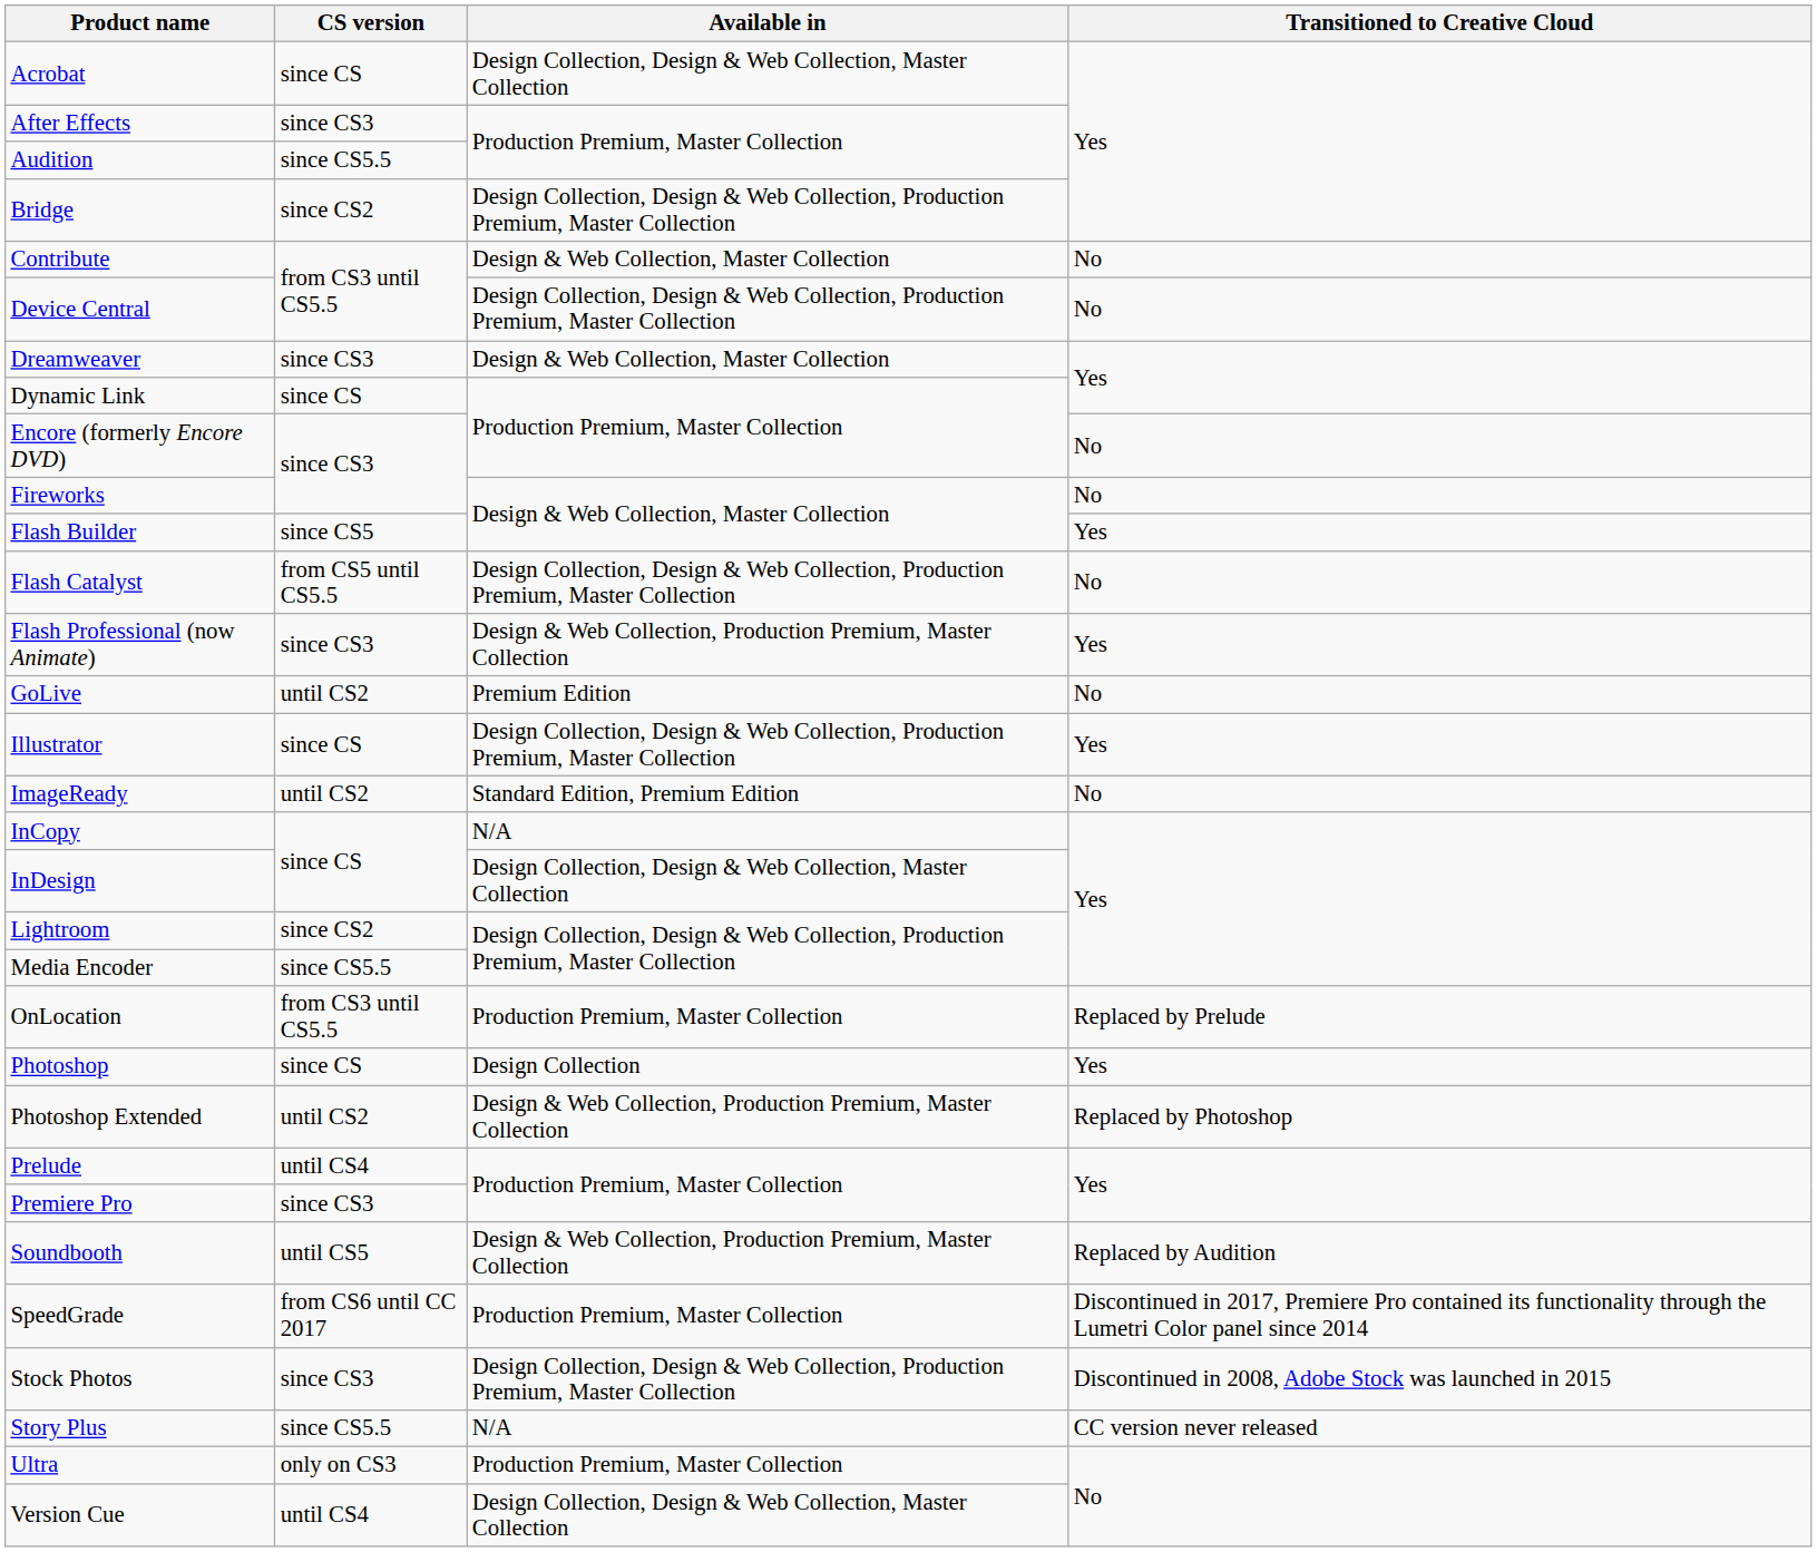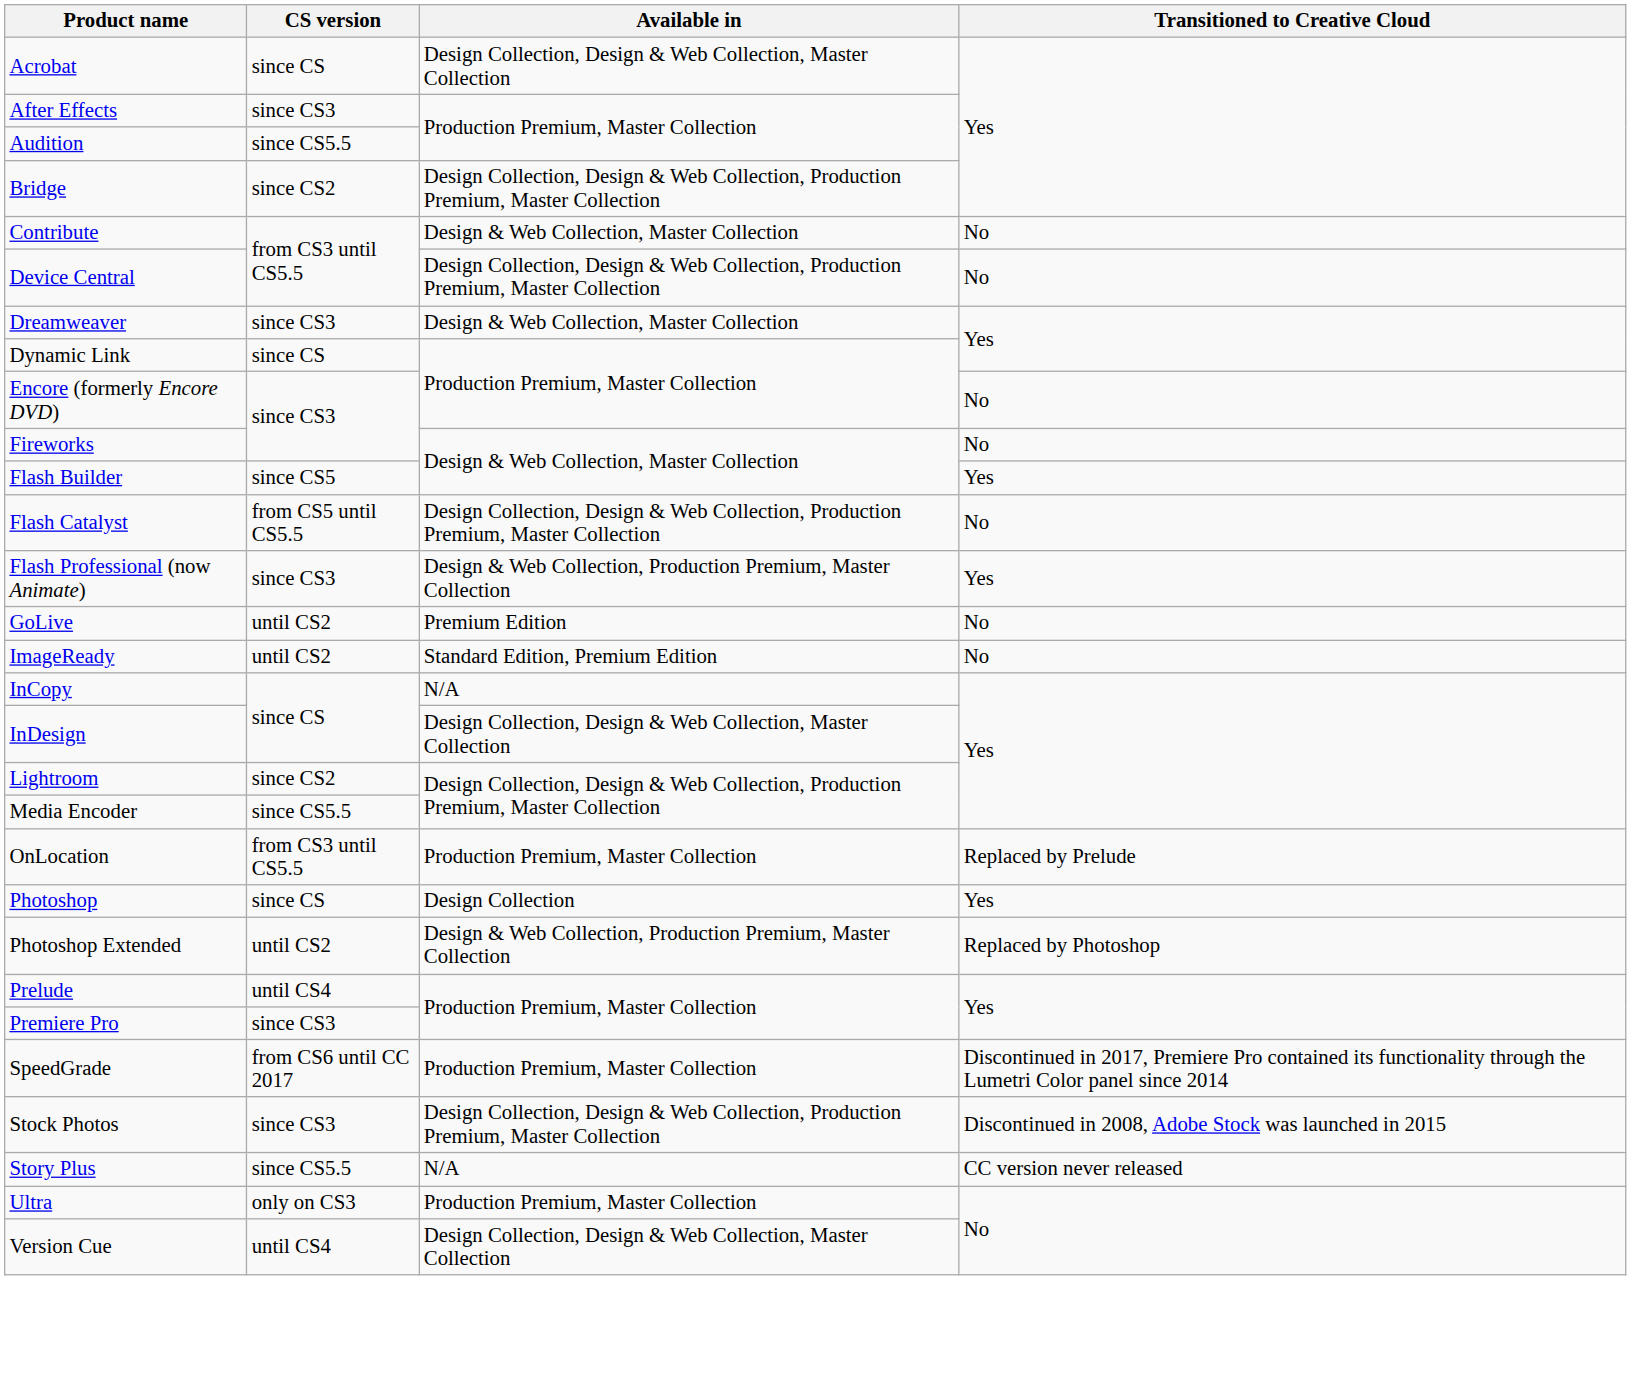 <table class="wikitable" style="text-align:left">
 <tr>
 <th>Product name</th>
 <th>CS version</th>
 <th>Available in</th>
 <th>Transitioned to Creative Cloud</th>
 </tr>
 <tr>
 <td><a href='#'>Acrobat</a></td>
 <td>since CS</td>
 <td>Design Collection, Design & Web Collection, Master Collection</td>
 <td rowspan="4">Yes</td>
 </tr>
 <tr>
 <td><a href='#'>After Effects</a></td>
 <td>since CS3</td>
 <td rowspan="2">Production Premium, Master Collection</td>
 </tr>
 <tr>
 <td><a href='#'>Audition</a></td>
 <td>since CS5.5</td>
 </tr>
 <tr>
 <td><a href='#'>Bridge</a></td>
 <td>since CS2</td>
 <td>Design Collection, Design & Web Collection, Production Premium, Master Collection</td>
 </tr>
 <tr>
 <td><a href='#'>Contribute</a></td>
 <td rowspan="2">from CS3 until CS5.5</td>
 <td>Design & Web Collection, Master Collection</td>
 <td>No</td>
 </tr>
 <tr>
 <td><a href='#'>Device Central</a></td>
 <td>Design Collection, Design & Web Collection, Production Premium, Master Collection</td>
 <td>No</td>
 </tr>
 <tr>
 <td><a href='#'>Dreamweaver</a></td>
 <td>since CS3</td>
 <td>Design & Web Collection, Master Collection</td>
 <td rowspan="2">Yes</td>
 </tr>
 <tr>
 <td>Dynamic Link</td>
 <td>since CS</td>
 <td rowspan="2">Production Premium, Master Collection</td>
 </tr>
 <tr>
 <td><a href='#'>Encore</a> (formerly <em>Encore DVD</em>)</td>
 <td rowspan="2">since CS3</td>
 <td>No</td>
 </tr>
 <tr>
 <td><a href='#'>Fireworks</a></td>
 <td rowspan="2">Design & Web Collection, Master Collection</td>
 <td>No</td>
 </tr>
 <tr>
 <td><a href='#'>Flash Builder</a></td>
 <td>since CS5</td>
 <td>Yes</td>
 </tr>
 <tr>
 <td><a href='#'>Flash Catalyst</a></td>
 <td>from CS5 until CS5.5</td>
 <td>Design Collection, Design & Web Collection, Production Premium, Master Collection</td>
 <td>No</td>
 </tr>
 <tr>
 <td><a href='#'>Flash Professional</a> (now <em>Animate</em>)</td>
 <td>since CS3</td>
 <td>Design & Web Collection, Production Premium, Master Collection</td>
 <td>Yes</td>
 </tr>
 <tr>
 <td><a href='#'>GoLive</a></td>
 <td>until CS2</td>
 <td>Premium Edition</td>
 <td>No</td>
 </tr>
 <tr>
-<td><a href='#'>Illustrator</a></td>
-<td>since CS</td>
-<td>Design Collection, Design & Web Collection, Production Premium, Master Collection</td>
-<td>Yes</td>
-</tr>
-<tr>
 <td><a href='#'>ImageReady</a></td>
 <td>until CS2</td>
 <td>Standard Edition, Premium Edition</td>
 <td>No</td>
 </tr>
 <tr>
 <td><a href='#'>InCopy</a></td>
 <td rowspan="2">since CS</td>
 <td>N/A</td>
 <td rowspan="4">Yes</td>
 </tr>
 <tr>
 <td><a href='#'>InDesign</a></td>
 <td>Design Collection, Design & Web Collection, Master Collection</td>
 </tr>
 <tr>
 <td><a href='#'>Lightroom</a></td>
 <td>since CS2</td>
 <td rowspan="2">Design Collection, Design & Web Collection, Production Premium, Master Collection</td>
 </tr>
 <tr>
 <td>Media Encoder</td>
 <td>since CS5.5</td>
 </tr>
 <tr>
 <td>OnLocation</td>
 <td>from CS3 until CS5.5</td>
 <td>Production Premium, Master Collection</td>
 <td>Replaced by Prelude</td>
 </tr>
 <tr>
 <td><a href='#'>Photoshop</a></td>
 <td>since CS</td>
 <td>Design Collection</td>
 <td>Yes</td>
 </tr>
 <tr>
 <td>Photoshop Extended</td>
 <td>until CS2</td>
 <td>Design & Web Collection, Production Premium, Master Collection</td>
 <td>Replaced by Photoshop</td>
 </tr>
 <tr>
 <td><a href='#'>Prelude</a></td>
 <td>until CS4</td>
 <td rowspan="2">Production Premium, Master Collection</td>
 <td rowspan="2">Yes</td>
 </tr>
 <tr>
 <td><a href='#'>Premiere Pro</a></td>
 <td>since CS3</td>
 </tr>
 <tr>
-<td><a href='#'>Soundbooth</a></td>
-<td>until CS5</td>
-<td>Design & Web Collection, Production Premium, Master Collection</td>
-<td>Replaced by Audition</td>
-</tr>
-<tr>
 <td>SpeedGrade</td>
 <td>from CS6 until CC 2017</td>
 <td>Production Premium, Master Collection</td>
 <td>Discontinued in 2017, Premiere Pro contained its functionality through the Lumetri Color panel since 2014</td>
 </tr>
 <tr>
 <td>Stock Photos</td>
 <td>since CS3</td>
 <td>Design Collection, Design & Web Collection, Production Premium, Master Collection</td>
 <td>Discontinued in 2008, <a href='#'>Adobe Stock</a> was launched in 2015</td>
 </tr>
 <tr>
 <td><a href='#'>Story Plus</a></td>
 <td>since CS5.5</td>
 <td>N/A</td>
 <td>CC version never released</td>
 </tr>
 <tr>
 <td><a href='#'>Ultra</a></td>
 <td>only on CS3</td>
 <td>Production Premium, Master Collection</td>
 <td rowspan="2">No</td>
 </tr>
 <tr>
 <td>Version Cue</td>
 <td>until CS4</td>
 <td>Design Collection, Design & Web Collection, Master Collection</td>
 </tr>
 </table>
